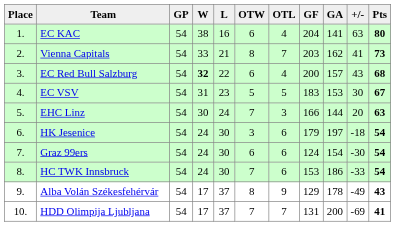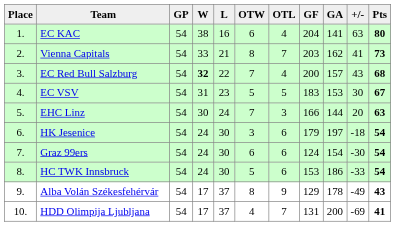 <table style=border-collapse:collapse border=1 cellspacing=0 cellpadding=5>
 <tr align=center bgcolor=#efefef>
 <th width=20>Place</th>
 <th width=185>Team</th>
 <th width=20>GP</th>
 <th width=20>W</th>
 <th width=20>L</th>
 <th width=20>OTW</th>
 <th width=20>OTL</th>
 <th width=20>GF</th>
 <th width=20>GA</th>
 <th width=20>+/-</th>
 <th width=20>Pts</th>
 </tr>
 <tr align="center" bgcolor="#ccffcc">
 <td>1.</td>
 <td align="left"> <a href='#'>EC KAC</a></td>
 <td>54</td>
 <td>38</td>
 <td>16</td>
 <td>6</td>
 <td>4</td>
 <td>204</td>
 <td>141</td>
 <td>63</td>
 <td><strong>80</strong></td>
 </tr>
 <tr align="center" bgcolor="#ccffcc">
 <td>2.</td>
 <td align="left"> <a href='#'>Vienna Capitals</a></td>
 <td>54</td>
 <td>33</td>
 <td>21</td>
 <td>8</td>
 <td>7</td>
 <td>203</td>
 <td>162</td>
 <td>41</td>
 <td><strong>73</strong></td>
 </tr>
 <tr align="center" bgcolor="#ccffcc">
 <td>3.</td>
 <td align="left"> <a href='#'>EC Red Bull Salzburg</a></td>
 <td>54</td>
 <td><strong>32</strong></td>
 <td>22</td>
-<td>6</td>
+<td>7</td>
 <td>4</td>
 <td>200</td>
 <td>157</td>
 <td>43</td>
 <td><strong>68</strong></td>
 </tr>
 <tr align="center" bgcolor="#ccffcc">
 <td>4.</td>
 <td align="left"> <a href='#'>EC VSV</a></td>
 <td>54</td>
 <td>31</td>
 <td>23</td>
 <td>5</td>
 <td>5</td>
 <td>183</td>
 <td>153</td>
 <td>30</td>
 <td><strong>67</strong></td>
 </tr>
 <tr align="center" bgcolor="#ccffcc">
 <td>5.</td>
 <td align="left"> <a href='#'>EHC Linz</a></td>
 <td>54</td>
 <td>30</td>
 <td>24</td>
 <td>7</td>
 <td>3</td>
 <td>166</td>
 <td>144</td>
 <td>20</td>
 <td><strong>63</strong></td>
 </tr>
 <tr align="center" bgcolor="#ccffcc">
 <td>6.</td>
 <td align="left"> <a href='#'>HK Jesenice</a></td>
 <td>54</td>
 <td>24</td>
 <td>30</td>
 <td>3</td>
 <td>6</td>
 <td>179</td>
 <td>197</td>
 <td>-18</td>
 <td><strong>54</strong></td>
 </tr>
 <tr align="center" bgcolor="#ccffcc">
 <td>7.</td>
 <td align="left"> <a href='#'>Graz 99ers</a></td>
 <td>54</td>
 <td>24</td>
 <td>30</td>
 <td>6</td>
 <td>6</td>
 <td>124</td>
 <td>154</td>
 <td>-30</td>
 <td><strong>54</strong></td>
 </tr>
 <tr align="center" bgcolor="#ccffcc">
 <td>8.</td>
 <td align="left"> <a href='#'>HC TWK Innsbruck</a></td>
 <td>54</td>
 <td>24</td>
 <td>30</td>
-<td>7</td>
+<td>5</td>
 <td>6</td>
 <td>153</td>
 <td>186</td>
 <td>-33</td>
 <td><strong>54</strong></td>
 </tr>
 <tr align="center">
 <td>9.</td>
 <td align="left"> <a href='#'>Alba Volán Székesfehérvár</a></td>
 <td>54</td>
 <td>17</td>
 <td>37</td>
 <td>8</td>
 <td>9</td>
 <td>129</td>
 <td>178</td>
 <td>-49</td>
 <td><strong>43</strong></td>
 </tr>
 <tr align="center">
 <td>10.</td>
 <td align="left"> <a href='#'>HDD Olimpija Ljubljana</a></td>
 <td>54</td>
 <td>17</td>
 <td>37</td>
-<td>7</td>
+<td>4</td>
 <td>7</td>
 <td>131</td>
 <td>200</td>
 <td>-69</td>
 <td><strong>41</strong></td>
 </tr>
 </table>
